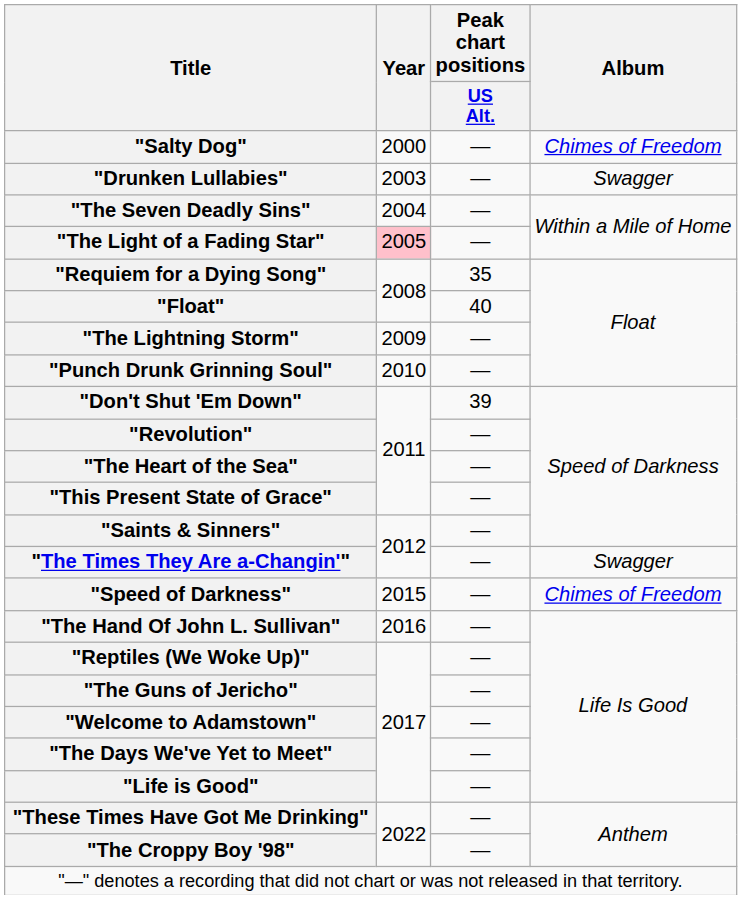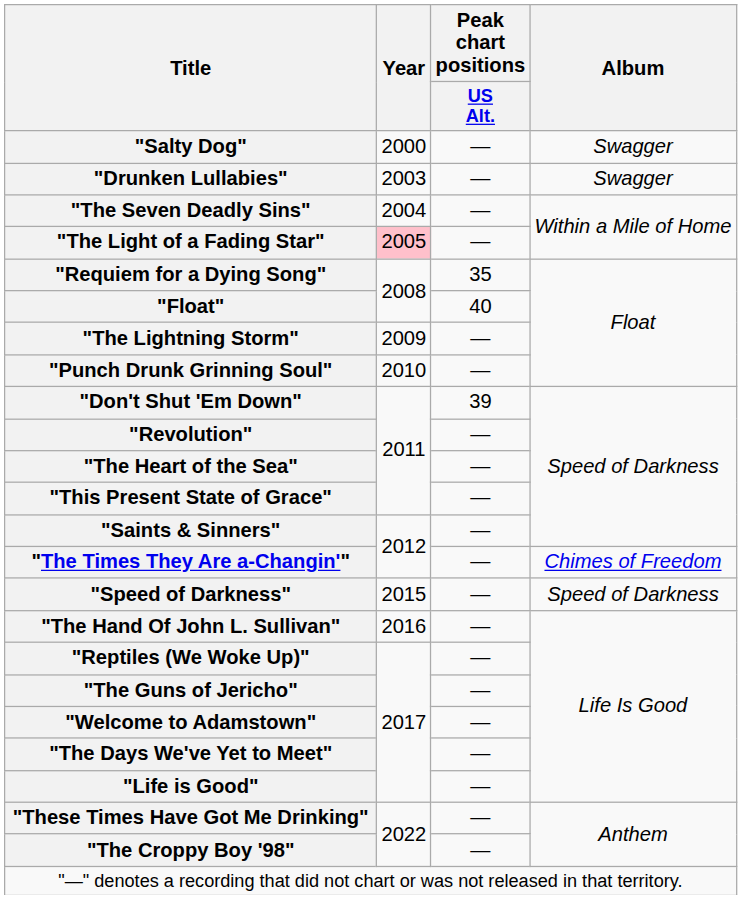 <table class="wikitable plainrowheaders" style="text-align:center;">
 <tr>
 <th scope="col" rowspan="2" style="width:18em;">Title</th>
 <th scope="col" rowspan="2">Year</th>
 <th scope="col" colspan="1">Peak chart positions</th>
 <th scope="col" rowspan="2">Album</th>
 </tr>
 <tr>
 <th scope="col" style="width:3em;font-size:90%;"><a href='#'>US<br>Alt.</a><br></th>
 </tr>
 <tr>
 <th scope="row">"Salty Dog"</th>
 <td>2000</td>
 <td>—</td>
-<td><em><a href='#'>Chimes of Freedom</a></em></td>
+<td><em>Swagger</em></td>
 </tr>
 <tr>
 <th scope="row">"Drunken Lullabies"</th>
 <td>2003</td>
 <td>—</td>
 <td><em>Swagger</em></td>
 </tr>
 <tr>
 <th scope="row">"The Seven Deadly Sins"</th>
 <td>2004</td>
 <td>—</td>
 <td rowspan="2"><em>Within a Mile of Home</em></td>
 </tr>
 <tr>
 <th scope="row">"The Light of a Fading Star"</th>
 <td style="background: pink;">2005</td>
 <td>—</td>
 </tr>
 <tr>
 <th scope="row">"Requiem for a Dying Song"</th>
 <td rowspan="2">2008</td>
 <td>35</td>
 <td rowspan="4"><em>Float</em></td>
 </tr>
 <tr>
 <th scope="row">"Float"</th>
 <td>40</td>
 </tr>
 <tr>
 <th scope="row">"The Lightning Storm"</th>
 <td>2009</td>
 <td>—</td>
 </tr>
 <tr>
 <th scope="row">"Punch Drunk Grinning Soul"</th>
 <td>2010</td>
 <td>—</td>
 </tr>
 <tr>
 <th scope="row">"Don't Shut 'Em Down"</th>
 <td rowspan="4">2011</td>
 <td>39</td>
 <td rowspan="5"><em>Speed of Darkness</em></td>
 </tr>
 <tr>
 <th scope="row">"Revolution"</th>
 <td>—</td>
 </tr>
 <tr>
 <th scope="row">"The Heart of the Sea"</th>
 <td>—</td>
 </tr>
 <tr>
 <th scope="row">"This Present State of Grace"</th>
 <td>—</td>
 </tr>
 <tr>
 <th scope="row">"Saints & Sinners"</th>
 <td rowspan="2">2012</td>
 <td>—</td>
 </tr>
 <tr>
 <th scope="row">"<a href='#'>The Times They Are a-Changin'</a>"</th>
 <td>—</td>
-<td><em>Swagger</em></td>
+<td><em><a href='#'>Chimes of Freedom</a></em></td>
 </tr>
 <tr>
 <th scope="row">"Speed of Darkness"</th>
 <td>2015</td>
 <td>—</td>
-<td><em><a href='#'>Chimes of Freedom</a></em></td>
+<td><em>Speed of Darkness</em></td>
 </tr>
 <tr>
 <th scope="row">"The Hand Of John L. Sullivan"</th>
 <td>2016</td>
 <td>—</td>
 <td rowspan="6"><em>Life Is Good</em></td>
 </tr>
 <tr>
 <th scope="row">"Reptiles (We Woke Up)"</th>
 <td rowspan="5">2017</td>
 <td>—</td>
 </tr>
 <tr>
 <th scope="row">"The Guns of Jericho"</th>
 <td>—</td>
 </tr>
 <tr>
 <th scope="row">"Welcome to Adamstown"</th>
 <td>—</td>
 </tr>
 <tr>
 <th scope="row">"The Days We've Yet to Meet"</th>
 <td>—</td>
 </tr>
 <tr>
 <th scope="row">"Life is Good"</th>
 <td>—</td>
 </tr>
 <tr>
 <th scope="row">"These Times Have Got Me Drinking"</th>
 <td rowspan="2">2022</td>
 <td>—</td>
 <td rowspan="2"><em>Anthem</em></td>
 </tr>
 <tr>
 <th scope="row">"The Croppy Boy '98"</th>
 <td>—</td>
 </tr>
 <tr>
 <td colspan="5" style="font-size:90%">"—" denotes a recording that did not chart or was not released in that territory.</td>
 </tr>
 </table>
